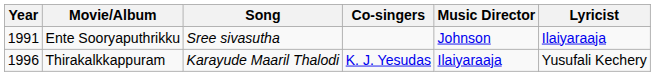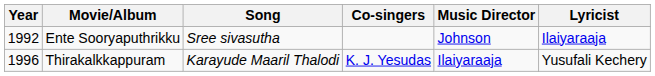 <table class="wikitable sortable">
 <tr>
 <th scope="col">Year</th>
 <th scope="col">Movie/Album</th>
 <th scope="col">Song</th>
 <th scope="col">Co-singers</th>
 <th scope="col">Music Director</th>
 <th scope="col">Lyricist</th>
 </tr>
 <tr>
-<td>1991</td>
+<td>1992</td>
 <td>Ente Sooryaputhrikku</td>
 <td><em>Sree sivasutha</em></td>
 <td></td>
 <td><a href='#'>Johnson</a></td>
 <td><a href='#'>Ilaiyaraaja</a></td>
 </tr>
 <tr>
 <td>1996</td>
 <td>Thirakalkkappuram</td>
 <td><em>Karayude Maaril Thalodi</em></td>
 <td><a href='#'>K. J. Yesudas</a></td>
 <td><a href='#'>Ilaiyaraaja</a></td>
 <td>Yusufali Kechery</td>
 </tr>
 </table>
